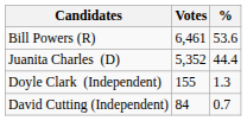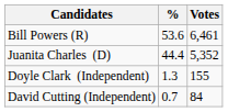 <table class="wikitable">
 <tr>
 <th>Candidates</th>
+<th>%</th>
 <th>Votes</th>
-<th>%</th>
 </tr>
 <tr>
 <td>Bill Powers (R)</td>
+<td>53.6</td>
 <td>6,461</td>
-<td>53.6</td>
 </tr>
 <tr>
 <td>Juanita Charles  (D)</td>
+<td>44.4</td>
 <td>5,352</td>
-<td>44.4</td>
 </tr>
 <tr>
 <td>Doyle Clark  (Independent)</td>
+<td>1.3</td>
 <td>155</td>
-<td>1.3</td>
 </tr>
 <tr>
 <td>David Cutting (Independent)</td>
+<td>0.7</td>
 <td>84</td>
-<td>0.7</td>
 </tr>
 </table>
